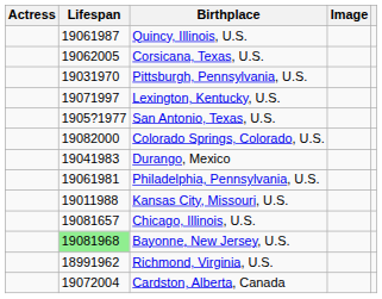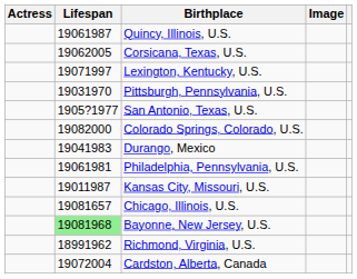 <table class="wikitable sortable" style="width:%; height:;">
 <tr>
 <th>Actress</th>
 <th>Lifespan</th>
 <th>Birthplace</th>
 <th>Image</th>
 <th class="unsortable"></th>
 </tr>
 <tr>
 <td></td>
 <td>19061987</td>
 <td><a href='#'>Quincy, Illinois</a>, U.S.</td>
 <td></td>
 <td align=center></td>
 </tr>
 <tr>
 <td></td>
 <td>19062005</td>
 <td><a href='#'>Corsicana, Texas</a>, U.S.</td>
 <td></td>
 <td align=center></td>
 </tr>
 <tr>
 <td></td>
-<td>19031970</td>
-<td><a href='#'>Pittsburgh, Pennsylvania</a>, U.S.</td>
+<td>19071997</td>
+<td><a href='#'>Lexington, Kentucky</a>, U.S.</td>
 <td></td>
 <td align=center></td>
 </tr>
 <tr>
 <td></td>
-<td>19071997</td>
-<td><a href='#'>Lexington, Kentucky</a>, U.S.</td>
+<td>19031970</td>
+<td><a href='#'>Pittsburgh, Pennsylvania</a>, U.S.</td>
 <td></td>
 <td align=center></td>
 </tr>
 <tr>
 <td></td>
 <td>1905?1977</td>
 <td><a href='#'>San Antonio, Texas</a>, U.S.</td>
 <td></td>
 <td align=center></td>
 </tr>
 <tr>
 <td></td>
 <td>19082000</td>
 <td><a href='#'>Colorado Springs, Colorado</a>, U.S.</td>
 <td></td>
 <td align=center></td>
 </tr>
 <tr>
 <td> </td>
 <td>19041983</td>
 <td><a href='#'>Durango</a>, Mexico</td>
 <td></td>
 <td align=center></td>
 </tr>
 <tr>
 <td></td>
 <td>19061981</td>
 <td><a href='#'>Philadelphia, Pennsylvania</a>, U.S.</td>
 <td></td>
 <td align=center></td>
 </tr>
 <tr>
 <td></td>
-<td>19011988</td>
+<td>19011987</td>
 <td><a href='#'>Kansas City, Missouri</a>, U.S.</td>
 <td></td>
 <td align=center></td>
 </tr>
 <tr>
 <td></td>
 <td>19081657</td>
 <td><a href='#'>Chicago, Illinois</a>, U.S.</td>
 <td></td>
 <td align=center></td>
 </tr>
 <tr>
 <td></td>
 <td style="background: lightgreen;">19081968</td>
 <td><a href='#'>Bayonne, New Jersey</a>, U.S.</td>
 <td></td>
 <td align=center></td>
 </tr>
 <tr>
 <td></td>
 <td>18991962</td>
 <td><a href='#'>Richmond, Virginia</a>, U.S.</td>
 <td></td>
 <td align=center></td>
 </tr>
 <tr>
 <td> </td>
 <td>19072004</td>
 <td><a href='#'>Cardston, Alberta</a>, Canada</td>
 <td></td>
 <td align=center></td>
 </tr>
 </table>
